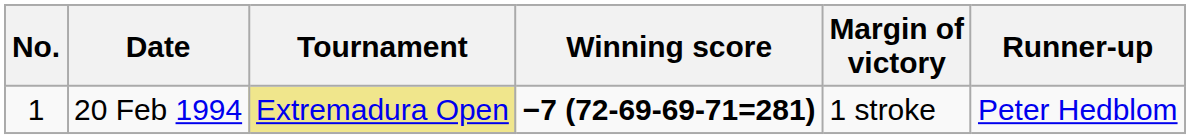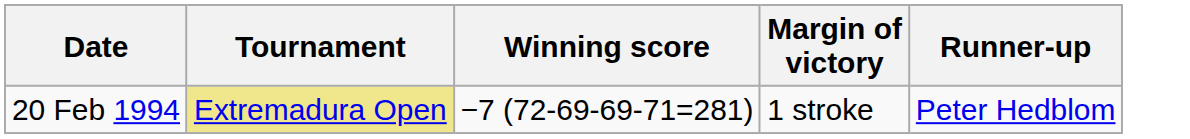 <table class="wikitable" style="font-size:95%;">
 <tr>
-<th>No.</th>
 <th>Date</th>
 <th>Tournament</th>
 <th>Winning score</th>
 <th>Margin of<br>victory</th>
 <th>Runner-up</th>
 </tr>
 <tr>
-<td align=center>1</td>
 <td align=right>20 Feb <a href='#'>1994</a></td>
 <td style="background: khaki;"><a href='#'>Extremadura Open</a></td>
-<td><strong>−7 (72-69-69-71=281)</strong></td>
+<td>−7 (72-69-69-71=281)</td>
 <td>1 stroke</td>
 <td> <a href='#'>Peter Hedblom</a></td>
 </tr>
 </table>
